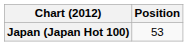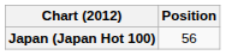 <table class="wikitable plainrowheaders" style="text-align:center">
 <tr>
 <th scope="col">Chart (2012)</th>
 <th scope="col">Position</th>
 </tr>
 <tr>
 <th scope="row">Japan (Japan Hot 100)</th>
-<td>53</td>
+<td>56</td>
 </tr>
 </table>
